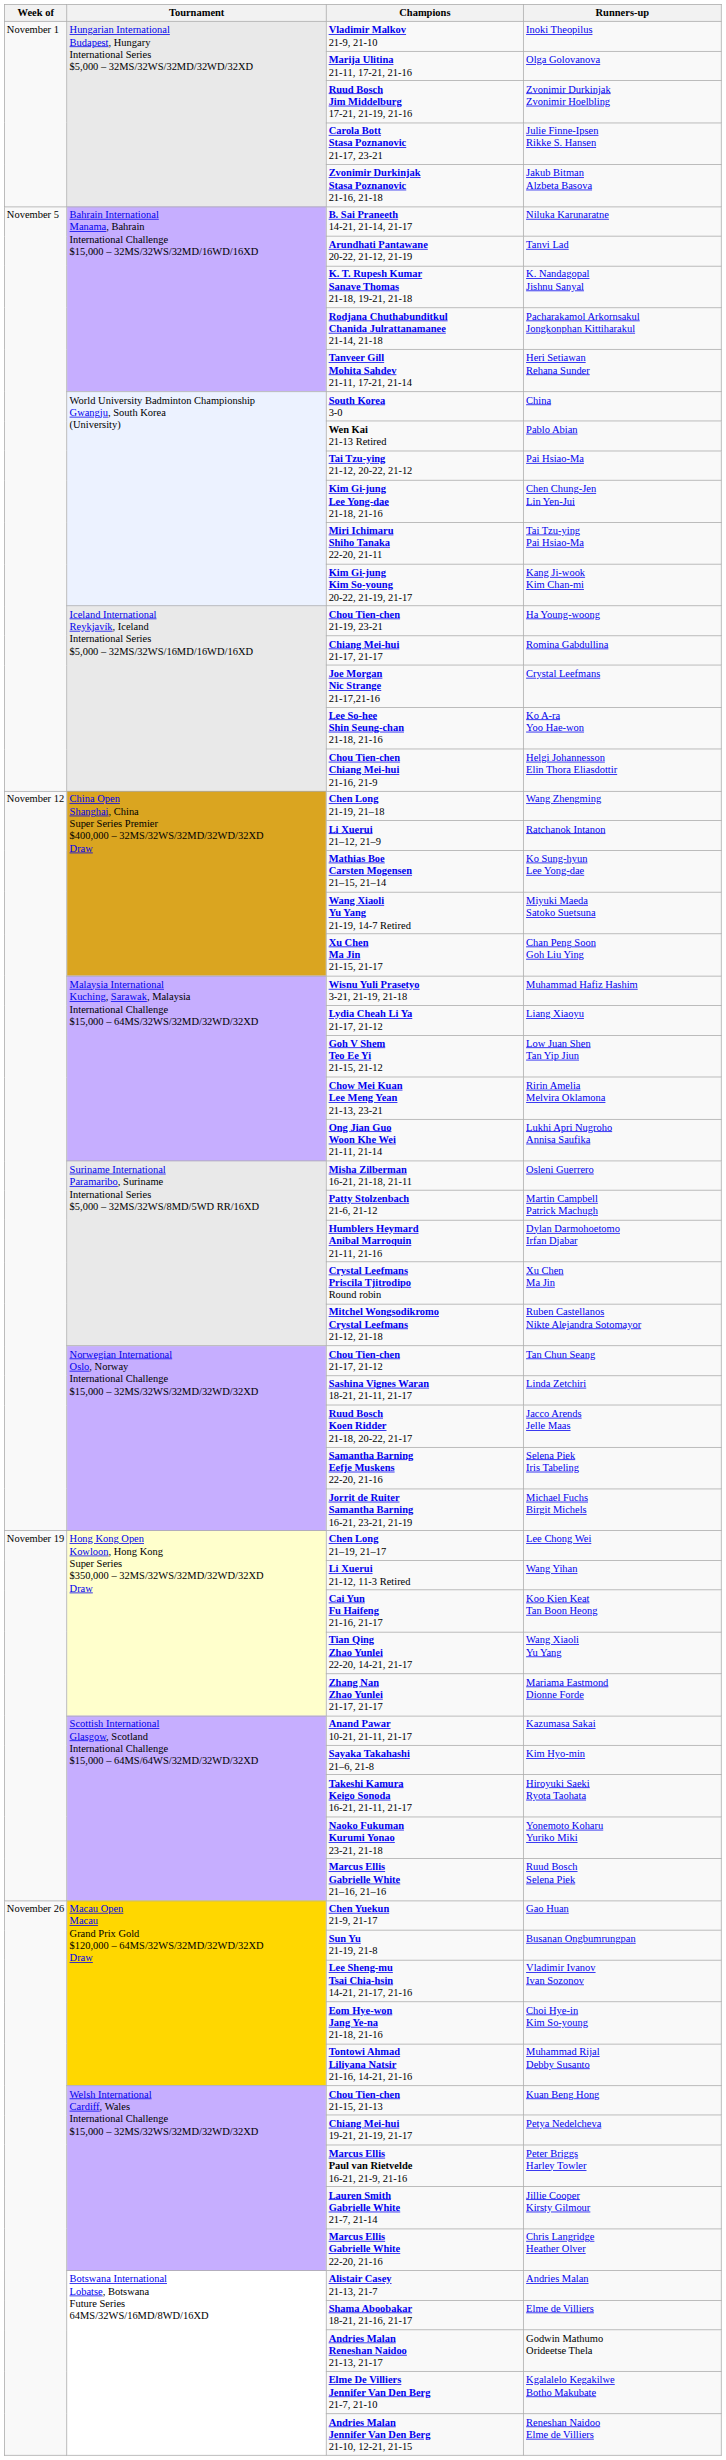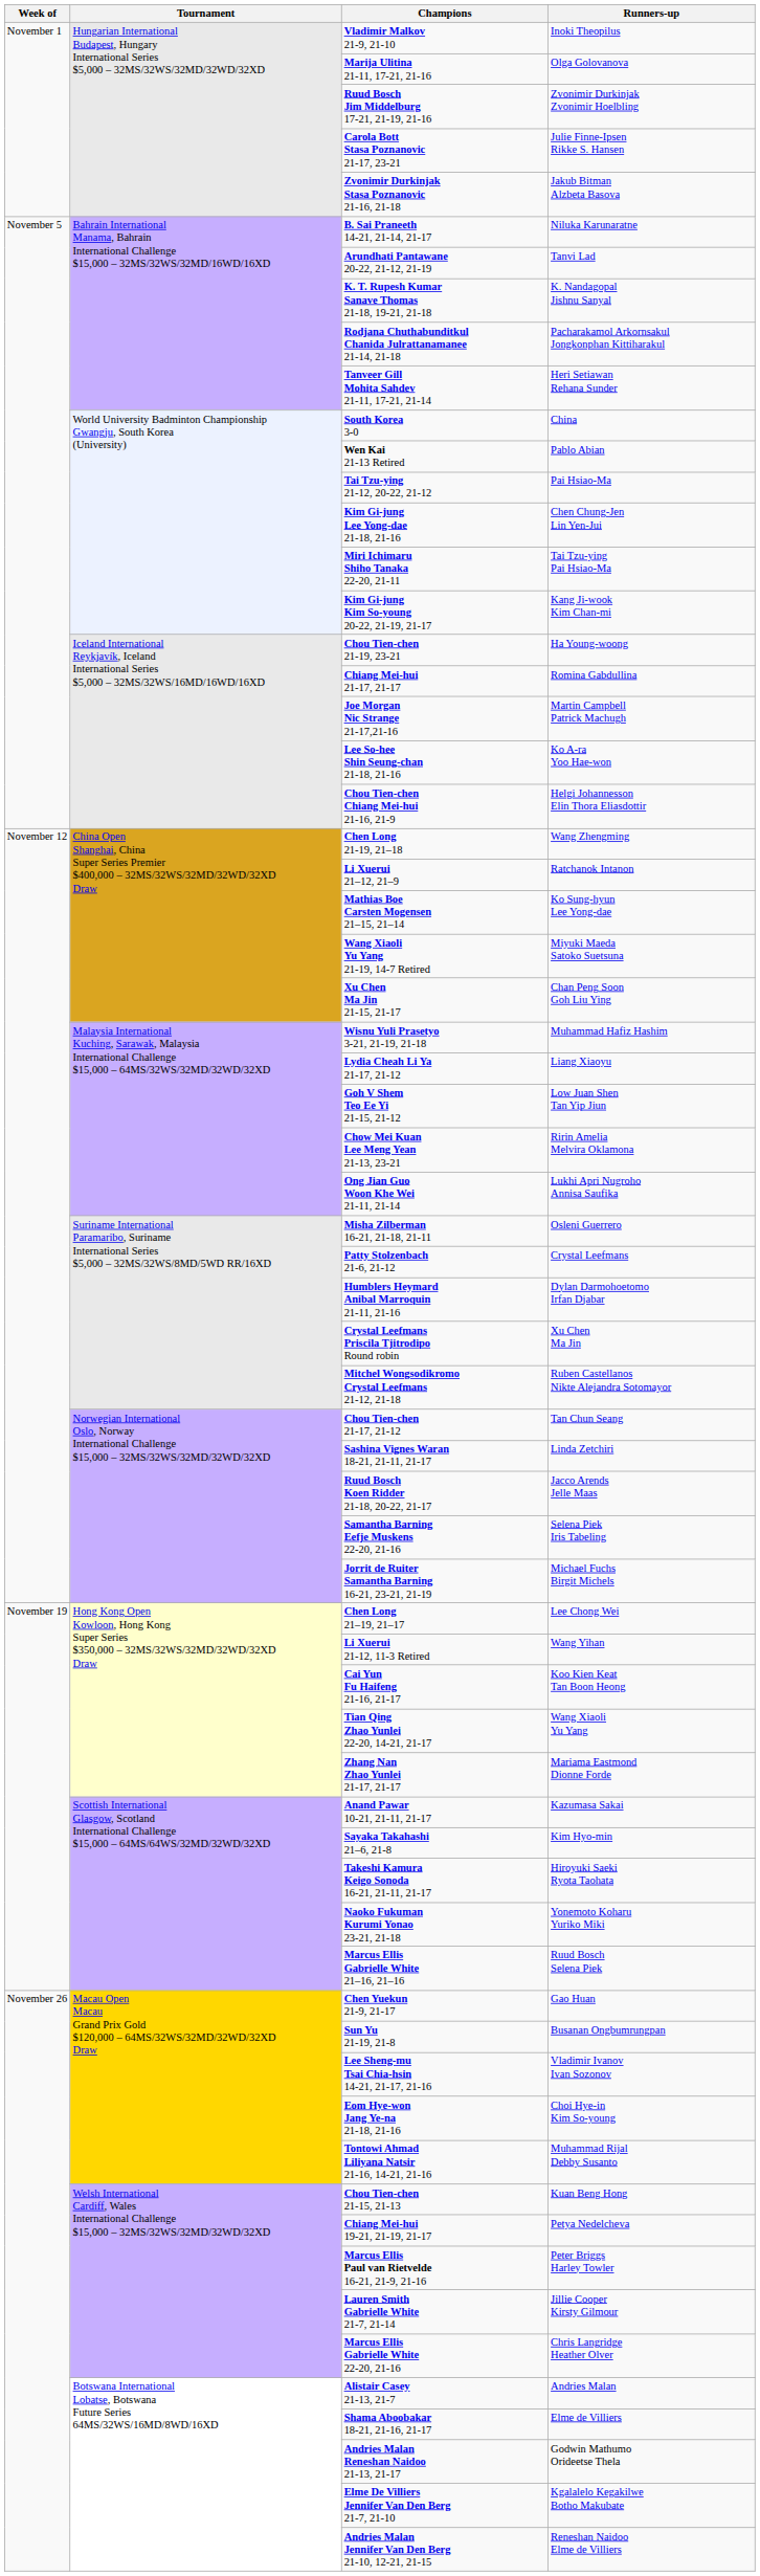 <table class=wikitable style=font-size:85%>
 <tr>
 <th width=75>Week of</th>
 <th width=330>Tournament</th>
 <th width=250>Champions</th>
 <th width=250>Runners-up</th>
 </tr>
 <tr valign=top>
 <td rowspan=5>November 1</td>
 <td style="background:#E9E9E9;" rowspan="5"><a href='#'>Hungarian International</a><br><a href='#'>Budapest</a>, Hungary<br>International Series<br>$5,000 – 32MS/32WS/32MD/32WD/32XD</td>
 <td> <strong><a href='#'>Vladimir Malkov</a></strong><br>21-9, 21-10</td>
 <td> <a href='#'>Inoki Theopilus</a></td>
 </tr>
 <tr valign=top>
 <td> <strong><a href='#'>Marija Ulitina</a></strong><br>21-11, 17-21, 21-16</td>
 <td> <a href='#'>Olga Golovanova</a></td>
 </tr>
 <tr valign=top>
 <td> <strong><a href='#'>Ruud Bosch</a><br> <a href='#'>Jim Middelburg</a></strong><br>17-21, 21-19, 21-16</td>
 <td> <a href='#'>Zvonimir Durkinjak</a><br> <a href='#'>Zvonimir Hoelbling</a></td>
 </tr>
 <tr valign=top>
 <td> <strong><a href='#'>Carola Bott</a><br> <a href='#'>Stasa Poznanovic</a></strong><br>21-17, 23-21</td>
 <td> <a href='#'>Julie Finne-Ipsen</a><br> <a href='#'>Rikke S. Hansen</a></td>
 </tr>
 <tr valign=top>
 <td> <strong><a href='#'>Zvonimir Durkinjak</a><br> <a href='#'>Stasa Poznanovic</a></strong><br>21-16, 21-18</td>
 <td> <a href='#'>Jakub Bitman</a><br> <a href='#'>Alzbeta Basova</a></td>
 </tr>
 <tr valign=top>
 <td rowspan=16>November 5</td>
 <td style="background:#C6AEFF;" rowspan="5"><a href='#'>Bahrain International</a><br><a href='#'>Manama</a>, Bahrain<br>International Challenge<br>$15,000 – 32MS/32WS/32MD/16WD/16XD</td>
 <td> <strong><a href='#'>B. Sai Praneeth</a></strong><br>14-21, 21-14, 21-17</td>
 <td> <a href='#'>Niluka Karunaratne</a></td>
 </tr>
 <tr valign=top>
 <td> <strong><a href='#'>Arundhati Pantawane</a></strong><br>20-22, 21-12, 21-19</td>
 <td> <a href='#'>Tanvi Lad</a></td>
 </tr>
 <tr valign=top>
 <td> <strong><a href='#'>K. T. Rupesh Kumar</a><br> <a href='#'>Sanave Thomas</a></strong><br>21-18, 19-21, 21-18</td>
 <td> <a href='#'>K. Nandagopal</a><br> <a href='#'>Jishnu Sanyal</a></td>
 </tr>
 <tr valign=top>
 <td> <strong><a href='#'>Rodjana Chuthabunditkul</a><br> <a href='#'>Chanida Julrattanamanee</a></strong><br>21-14, 21-18</td>
 <td> <a href='#'>Pacharakamol Arkornsakul</a><br> <a href='#'>Jongkonphan Kittiharakul</a></td>
 </tr>
 <tr valign=top>
 <td> <strong><a href='#'>Tanveer Gill</a><br> <a href='#'>Mohita Sahdev</a></strong><br>21-11, 17-21, 21-14</td>
 <td> <a href='#'>Heri Setiawan</a><br> <a href='#'>Rehana Sunder</a></td>
 </tr>
 <tr valign=top>
 <td style="background:#ECF2FF;" rowspan="6">World University Badminton Championship<br><a href='#'>Gwangju</a>, South Korea<br> (University)<br></td>
 <td> <strong><a href='#'>South Korea</a></strong><br>3-0</td>
 <td> <a href='#'>China</a></td>
 </tr>
 <tr valign=top>
 <td> <strong>Wen Kai</strong><br>21-13 Retired</td>
 <td> <a href='#'>Pablo Abian</a></td>
 </tr>
 <tr valign=top>
 <td> <strong><a href='#'>Tai Tzu-ying</a></strong> <br>21-12, 20-22, 21-12</td>
 <td> <a href='#'>Pai Hsiao-Ma</a></td>
 </tr>
 <tr valign=top>
 <td> <strong><a href='#'>Kim Gi-jung</a><br> <a href='#'>Lee Yong-dae</a></strong><br>21-18, 21-16</td>
 <td> <a href='#'>Chen Chung-Jen</a><br> <a href='#'>Lin Yen-Jui</a></td>
 </tr>
 <tr valign=top>
 <td> <strong><a href='#'>Miri Ichimaru</a><br> <a href='#'>Shiho Tanaka</a></strong><br>22-20, 21-11</td>
 <td> <a href='#'>Tai Tzu-ying</a><br> <a href='#'>Pai Hsiao-Ma</a></td>
 </tr>
 <tr valign=top>
 <td> <strong><a href='#'>Kim Gi-jung</a><br> <a href='#'>Kim So-young</a></strong><br>20-22, 21-19, 21-17</td>
 <td> <a href='#'>Kang Ji-wook</a><br>  <a href='#'>Kim Chan-mi</a></td>
 </tr>
 <tr valign=top>
 <td style="background:#e9e9e9;" rowspan="5"><a href='#'>Iceland International</a><br><a href='#'>Reykjavík</a>, Iceland<br>International Series<br>$5,000 – 32MS/32WS/16MD/16WD/16XD</td>
 <td> <strong><a href='#'>Chou Tien-chen</a></strong><br>21-19, 23-21</td>
 <td> <a href='#'>Ha Young-woong</a></td>
 </tr>
 <tr valign=top>
 <td> <strong><a href='#'>Chiang Mei-hui</a></strong><br>21-17, 21-17</td>
 <td> <a href='#'>Romina Gabdullina</a></td>
 </tr>
 <tr valign=top>
 <td> <strong><a href='#'>Joe Morgan</a><br> <a href='#'>Nic Strange</a></strong><br>21-17,21-16</td>
-<td> <a href='#'>Crystal Leefmans</a></td>
+<td> <a href='#'>Martin Campbell</a><br> <a href='#'>Patrick Machugh</a></td>
 </tr>
 <tr valign=top>
 <td> <strong><a href='#'>Lee So-hee</a><br> <a href='#'>Shin Seung-chan</a></strong><br>21-18, 21-16</td>
 <td> <a href='#'>Ko A-ra</a><br> <a href='#'>Yoo Hae-won</a></td>
 </tr>
 <tr valign=top>
 <td> <strong><a href='#'>Chou Tien-chen</a><br> <a href='#'>Chiang Mei-hui</a></strong><br>21-16, 21-9</td>
 <td> <a href='#'>Helgi Johannesson</a><br> <a href='#'>Elin Thora Eliasdottir</a></td>
 </tr>
 <tr valign=top>
 <td rowspan=20>November 12</td>
 <td style="background:#DAA520;" rowspan="5"><a href='#'>China Open</a><br><a href='#'>Shanghai</a>, China<br>Super Series Premier<br>$400,000 – 32MS/32WS/32MD/32WD/32XD<br><a href='#'>Draw</a></td>
 <td> <strong><a href='#'>Chen Long</a></strong><br>21-19, 21–18</td>
 <td> <a href='#'>Wang Zhengming</a></td>
 </tr>
 <tr valign=top>
 <td> <strong><a href='#'>Li Xuerui</a></strong><br>21–12, 21–9</td>
 <td> <a href='#'>Ratchanok Intanon</a></td>
 </tr>
 <tr valign=top>
 <td> <strong><a href='#'>Mathias Boe</a><br> <a href='#'>Carsten Mogensen</a></strong><br>21–15, 21–14</td>
 <td> <a href='#'>Ko Sung-hyun</a><br> <a href='#'>Lee Yong-dae</a></td>
 </tr>
 <tr valign=top>
 <td> <strong><a href='#'>Wang Xiaoli</a><br> <a href='#'>Yu Yang</a></strong><br>21-19, 14-7 Retired</td>
 <td> <a href='#'>Miyuki Maeda</a><br> <a href='#'>Satoko Suetsuna</a></td>
 </tr>
 <tr valign=top>
 <td> <strong><a href='#'>Xu Chen</a><br> <a href='#'>Ma Jin</a></strong><br>21-15, 21-17</td>
 <td> <a href='#'>Chan Peng Soon</a> <br>  <a href='#'>Goh Liu Ying</a></td>
 </tr>
 <tr valign=top>
 <td style="background:#C6AEFF;" rowspan="5"><a href='#'>Malaysia International</a><br><a href='#'>Kuching</a>, <a href='#'>Sarawak</a>, Malaysia<br>International Challenge<br>$15,000 – 64MS/32WS/32MD/32WD/32XD</td>
 <td> <strong><a href='#'>Wisnu Yuli Prasetyo</a></strong><br>3-21, 21-19, 21-18</td>
 <td> <a href='#'>Muhammad Hafiz Hashim</a></td>
 </tr>
 <tr valign=top>
 <td> <strong><a href='#'>Lydia Cheah Li Ya</a></strong><br>21-17, 21-12</td>
 <td> <a href='#'>Liang Xiaoyu</a></td>
 </tr>
 <tr valign=top>
 <td> <strong><a href='#'>Goh V Shem</a><br> <a href='#'>Teo Ee Yi</a></strong><br>21-15, 21-12</td>
 <td> <a href='#'>Low Juan Shen</a><br> <a href='#'>Tan Yip Jiun</a></td>
 </tr>
 <tr valign=top>
 <td> <strong><a href='#'>Chow Mei Kuan</a><br> <a href='#'>Lee Meng Yean</a></strong><br>21-13, 23-21</td>
 <td> <a href='#'>Ririn Amelia</a><br> <a href='#'>Melvira Oklamona</a></td>
 </tr>
 <tr valign=top>
 <td> <strong><a href='#'>Ong Jian Guo</a><br> <a href='#'>Woon Khe Wei</a></strong><br>21-11, 21-14</td>
 <td> <a href='#'>Lukhi Apri Nugroho</a><br> <a href='#'>Annisa Saufika</a></td>
 </tr>
 <tr valign=top>
 <td style="background:#e9e9e9;" rowspan="5"><a href='#'>Suriname International</a><br><a href='#'>Paramaribo</a>, Suriname<br>International Series<br>$5,000 – 32MS/32WS/8MD/5WD RR/16XD</td>
 <td> <strong><a href='#'>Misha Zilberman</a></strong><br>16-21, 21-18, 21-11</td>
 <td> <a href='#'>Osleni Guerrero</a></td>
 </tr>
 <tr valign=top>
 <td> <strong><a href='#'>Patty Stolzenbach</a></strong><br>21-6, 21-12</td>
-<td> <a href='#'>Martin Campbell</a><br> <a href='#'>Patrick Machugh</a></td>
+<td> <a href='#'>Crystal Leefmans</a></td>
 </tr>
 <tr valign=top>
 <td> <strong><a href='#'>Humblers Heymard</a><br> <a href='#'>Anibal Marroquin</a></strong><br>21-11, 21-16</td>
 <td> <a href='#'>Dylan Darmohoetomo</a><br> <a href='#'>Irfan Djabar</a></td>
 </tr>
 <tr valign=top>
 <td> <strong><a href='#'>Crystal Leefmans</a><br> <a href='#'>Priscila Tjitrodipo</a></strong><br> Round robin</td>
 <td> <a href='#'>Xu Chen</a><br> <a href='#'>Ma Jin</a></td>
 </tr>
 <tr valign=top>
 <td> <strong><a href='#'>Mitchel Wongsodikromo</a><br> <a href='#'>Crystal Leefmans</a></strong><br>21-12, 21-18</td>
 <td> <a href='#'>Ruben Castellanos</a><br> <a href='#'>Nikte Alejandra Sotomayor</a></td>
 </tr>
 <tr valign=top>
 <td style="background:#C6AEFF;" rowspan="5"><a href='#'>Norwegian International</a><br><a href='#'>Oslo</a>, Norway<br>International Challenge<br>$15,000 – 32MS/32WS/32MD/32WD/32XD</td>
 <td> <strong><a href='#'>Chou Tien-chen</a></strong><br>21-17, 21-12</td>
 <td> <a href='#'>Tan Chun Seang</a></td>
 </tr>
 <tr valign=top>
 <td> <strong><a href='#'>Sashina Vignes Waran</a></strong><br>18-21, 21-11, 21-17</td>
 <td> <a href='#'>Linda Zetchiri</a></td>
 </tr>
 <tr valign=top>
 <td> <strong><a href='#'>Ruud Bosch</a><br> <a href='#'>Koen Ridder</a></strong><br>21-18, 20-22, 21-17</td>
 <td> <a href='#'>Jacco Arends</a><br> <a href='#'>Jelle Maas</a></td>
 </tr>
 <tr valign=top>
 <td> <strong><a href='#'>Samantha Barning</a><br> <a href='#'>Eefje Muskens</a></strong><br>22-20, 21-16</td>
 <td> <a href='#'>Selena Piek</a><br> <a href='#'>Iris Tabeling</a></td>
 </tr>
 <tr valign=top>
 <td> <strong><a href='#'>Jorrit de Ruiter</a><br> <a href='#'>Samantha Barning</a></strong><br>16-21, 23-21, 21-19</td>
 <td> <a href='#'>Michael Fuchs</a><br> <a href='#'>Birgit Michels</a></td>
 </tr>
 <tr valign=top>
 <td rowspan=10>November 19</td>
 <td style="background:#ffffcc;" rowspan="5"><a href='#'>Hong Kong Open</a><br><a href='#'>Kowloon</a>, Hong Kong<br>Super Series<br>$350,000 – 32MS/32WS/32MD/32WD/32XD<br><a href='#'>Draw</a></td>
 <td> <strong><a href='#'>Chen Long</a></strong><br>21–19, 21–17</td>
 <td> <a href='#'>Lee Chong Wei</a></td>
 </tr>
 <tr valign=top>
 <td> <strong><a href='#'>Li Xuerui</a></strong><br>21-12, 11-3 Retired</td>
 <td> <a href='#'>Wang Yihan</a></td>
 </tr>
 <tr valign=top>
 <td> <strong><a href='#'>Cai Yun</a><br> <a href='#'>Fu Haifeng</a></strong><br>21-16, 21-17</td>
 <td> <a href='#'>Koo Kien Keat</a> <br> <a href='#'>Tan Boon Heong</a></td>
 </tr>
 <tr valign=top>
 <td> <strong><a href='#'>Tian Qing</a><br> <a href='#'>Zhao Yunlei</a></strong><br>22-20, 14-21, 21-17</td>
 <td> <a href='#'>Wang Xiaoli</a><br> <a href='#'>Yu Yang</a></td>
 </tr>
 <tr valign=top>
 <td> <strong><a href='#'>Zhang Nan</a><br> <a href='#'>Zhao Yunlei</a></strong><br>21-17, 21-17</td>
 <td> <a href='#'>Mariama Eastmond</a><br> <a href='#'>Dionne Forde</a></td>
 </tr>
 <tr valign=top>
 <td style="background:#C6AEFF;" rowspan="5"><a href='#'>Scottish International</a><br><a href='#'>Glasgow</a>, Scotland<br>International Challenge<br>$15,000 – 64MS/64WS/32MD/32WD/32XD</td>
 <td> <strong><a href='#'>Anand Pawar</a></strong><br>10-21, 21-11, 21-17</td>
 <td> <a href='#'>Kazumasa Sakai</a></td>
 </tr>
 <tr valign=top>
 <td> <strong><a href='#'>Sayaka Takahashi</a></strong><br>21–6, 21-8</td>
 <td> <a href='#'>Kim Hyo-min</a></td>
 </tr>
 <tr valign=top>
 <td> <strong><a href='#'>Takeshi Kamura</a><br> <a href='#'>Keigo Sonoda</a></strong><br>16-21, 21-11, 21-17</td>
 <td> <a href='#'>Hiroyuki Saeki</a><br> <a href='#'>Ryota Taohata</a></td>
 </tr>
 <tr valign=top>
 <td> <strong><a href='#'>Naoko Fukuman</a><br> <a href='#'>Kurumi Yonao</a></strong><br>23-21, 21-18</td>
 <td> <a href='#'>Yonemoto Koharu</a><br> <a href='#'>Yuriko Miki</a></td>
 </tr>
 <tr valign=top>
 <td> <strong><a href='#'>Marcus Ellis</a><br> <a href='#'>Gabrielle White</a></strong><br>21–16, 21–16</td>
 <td> <a href='#'>Ruud Bosch</a><br> <a href='#'>Selena Piek</a></td>
 </tr>
 <tr valign=top>
 <td rowspan=15>November 26</td>
 <td style="background:#FFD700;" rowspan="5"><a href='#'>Macau Open</a><br><a href='#'>Macau</a><br>Grand Prix Gold<br>$120,000 – 64MS/32WS/32MD/32WD/32XD<br><a href='#'>Draw</a></td>
 <td> <strong><a href='#'>Chen Yuekun</a></strong><br>21-9, 21-17</td>
 <td> <a href='#'>Gao Huan</a></td>
 </tr>
 <tr valign=top>
 <td> <strong><a href='#'>Sun Yu</a></strong><br>21-19, 21-8</td>
 <td> <a href='#'>Busanan Ongbumrungpan</a></td>
 </tr>
 <tr valign=top>
 <td> <strong><a href='#'>Lee Sheng-mu</a><br> <a href='#'>Tsai Chia-hsin</a></strong><br>14-21, 21-17, 21-16</td>
 <td> <a href='#'>Vladimir Ivanov</a><br> <a href='#'>Ivan Sozonov</a></td>
 </tr>
 <tr valign=top>
 <td> <strong><a href='#'>Eom Hye-won</a> <br> <a href='#'>Jang Ye-na</a></strong><br>21-18, 21-16</td>
 <td> <a href='#'>Choi Hye-in</a> <br> <a href='#'>Kim So-young</a></td>
 </tr>
 <tr valign=top>
 <td> <strong><a href='#'>Tontowi Ahmad</a><br> <a href='#'>Liliyana Natsir</a></strong><br>21-16, 14-21, 21-16</td>
 <td> <a href='#'>Muhammad Rijal</a><br> <a href='#'>Debby Susanto</a></td>
 </tr>
 <tr valign=top>
 <td style="background:#C6AEFF;" rowspan="5"><a href='#'>Welsh International</a><br><a href='#'>Cardiff</a>, Wales<br>International Challenge<br>$15,000 – 32MS/32WS/32MD/32WD/32XD</td>
 <td> <strong><a href='#'>Chou Tien-chen</a></strong><br>21-15, 21-13</td>
 <td> <a href='#'>Kuan Beng Hong</a></td>
 </tr>
 <tr valign=top>
 <td> <strong><a href='#'>Chiang Mei-hui</a></strong><br>19-21, 21-19, 21-17</td>
 <td> <a href='#'>Petya Nedelcheva</a></td>
 </tr>
 <tr valign=top>
 <td> <strong><a href='#'>Marcus Ellis</a><br> Paul van Rietvelde</strong><br>16-21, 21-9, 21-16</td>
 <td> <a href='#'>Peter Briggs</a><br> <a href='#'>Harley Towler</a></td>
 </tr>
 <tr valign=top>
 <td> <strong><a href='#'>Lauren Smith</a><br> <a href='#'>Gabrielle White</a></strong><br>21-7, 21-14</td>
 <td> <a href='#'>Jillie Cooper</a><br> <a href='#'>Kirsty Gilmour</a></td>
 </tr>
 <tr valign=top>
 <td> <strong><a href='#'>Marcus Ellis</a><br> <a href='#'>Gabrielle White</a></strong><br>22-20, 21-16</td>
 <td> <a href='#'>Chris Langridge</a><br> <a href='#'>Heather Olver</a></td>
 </tr>
 <tr valign=top>
 <td style="background:#ffffff;" rowspan="5"><a href='#'>Botswana International</a><br> <a href='#'>Lobatse</a>, Botswana<br>Future Series<br> 64MS/32WS/16MD/8WD/16XD</td>
 <td> <strong><a href='#'>Alistair Casey</a></strong><br>21-13, 21-7</td>
 <td> <a href='#'>Andries Malan</a></td>
 </tr>
 <tr valign=top>
 <td> <strong><a href='#'>Shama Aboobakar</a></strong><br>18-21, 21-16, 21-17</td>
 <td> <a href='#'>Elme de Villiers</a></td>
 </tr>
 <tr valign=top>
 <td> <strong><a href='#'>Andries Malan</a><br> <a href='#'>Reneshan Naidoo</a></strong><br>21-13, 21-17</td>
 <td> Godwin Mathumo<br> Orideetse Thela</td>
 </tr>
 <tr valign=top>
 <td> <strong><a href='#'>Elme De Villiers</a><br> <a href='#'>Jennifer Van Den Berg</a></strong><br>21-7, 21-10</td>
 <td> <a href='#'>Kgalalelo Kegakilwe</a><br> <a href='#'>Botho Makubate</a></td>
 </tr>
 <tr valign=top>
 <td> <strong><a href='#'>Andries Malan</a><br> <a href='#'>Jennifer Van Den Berg</a></strong><br>21-10, 12-21, 21-15</td>
 <td> <a href='#'>Reneshan Naidoo</a><br> <a href='#'>Elme de Villiers</a></td>
 </tr>
 </table>
